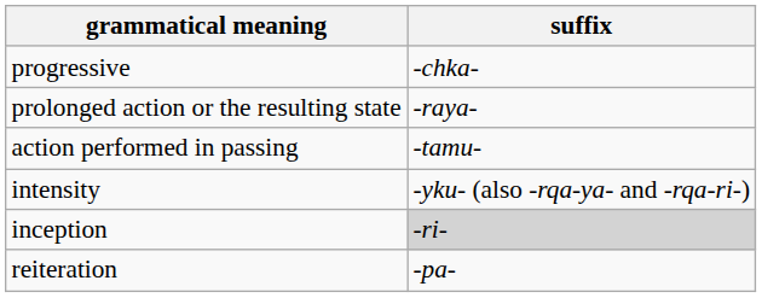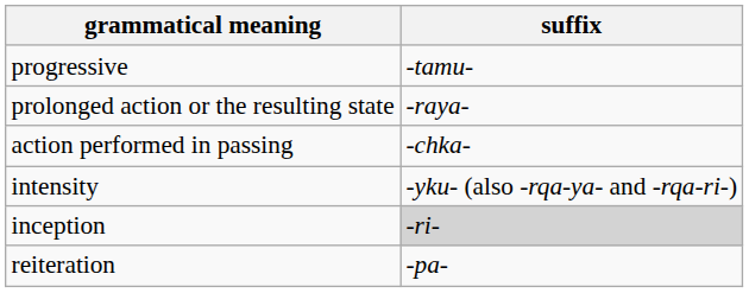 <table class="wikitable">
 <tr>
 <th>grammatical meaning</th>
 <th>suffix</th>
 </tr>
 <tr>
 <td>progressive</td>
-<td><em>-chka-</em></td>
+<td><em>-tamu-</em></td>
 </tr>
 <tr>
 <td>prolonged action or the resulting state</td>
 <td><em>-raya-</em></td>
 </tr>
 <tr>
 <td>action performed in passing</td>
-<td><em>-tamu-</em></td>
+<td><em>-chka-</em></td>
 </tr>
 <tr>
 <td>intensity</td>
 <td><em>-yku-</em> (also <em>-rqa-ya-</em> and <em>-rqa-ri-</em>)</td>
 </tr>
 <tr>
 <td>inception</td>
 <td style="background: lightgrey;"><em>-ri-</em></td>
 </tr>
 <tr>
 <td>reiteration</td>
 <td><em>-pa-</em></td>
 </tr>
 </table>
